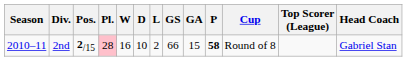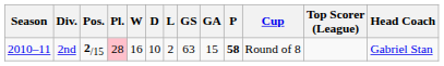 <table class="wikitable">
 <tr>
 <th>Season</th>
 <th>Div.</th>
 <th>Pos.</th>
 <th>Pl.</th>
 <th>W</th>
 <th>D</th>
 <th>L</th>
 <th>GS</th>
 <th>GA</th>
 <th>P</th>
 <th><a href='#'>Cup</a></th>
 <th>Top Scorer <br>(League)</th>
 <th>Head Coach</th>
 </tr>
 <tr>
 <td align=center><a href='#'>2010–11</a></td>
 <td align=center><a href='#'>2nd</a></td>
 <td align=center><strong>2</strong><sub>/15</sub></td>
 <td align=center style="background: pink;">28</td>
 <td align=center>16</td>
 <td align=center>10</td>
 <td align=center>2</td>
-<td align=center>66</td>
+<td align=center>63</td>
 <td align=center>15</td>
 <td align=center><strong>58</strong></td>
 <td align=center>Round of 8</td>
 <td align=left></td>
 <td align=left> <a href='#'>Gabriel Stan</a></td>
 </tr>
 </table>
